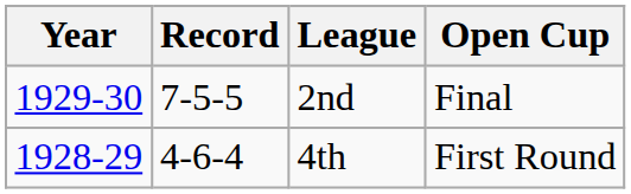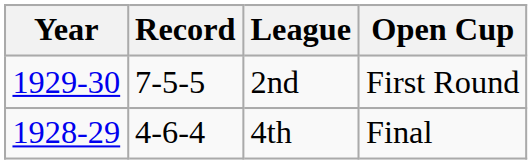 <table class="wikitable">
 <tr>
 <th>Year</th>
 <th>Record</th>
 <th>League</th>
 <th>Open Cup</th>
 </tr>
 <tr>
 <td><a href='#'>1929-30</a></td>
 <td>7-5-5</td>
 <td>2nd</td>
-<td>Final</td>
+<td>First Round</td>
 </tr>
 <tr>
 <td><a href='#'>1928-29</a></td>
 <td>4-6-4</td>
 <td>4th</td>
-<td>First Round</td>
+<td>Final</td>
 </tr>
 </table>
